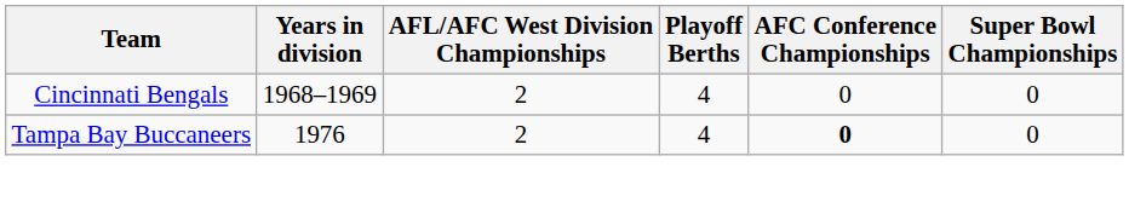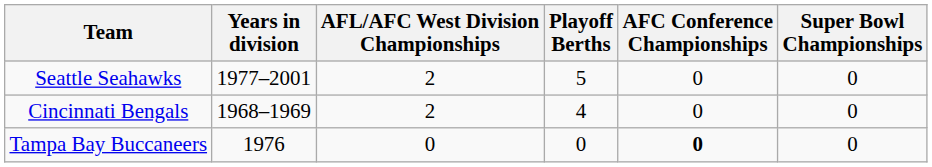 <table class="sortable wikitable">
 <tr>
 <th>Team</th>
 <th>Years in<br>division</th>
 <th>AFL/AFC West Division <br> Championships</th>
 <th>Playoff<br>Berths</th>
 <th>AFC Conference<br>Championships</th>
 <th>Super Bowl<br> Championships</th>
+</tr>
+<tr align="center">
+<td><a href='#'>Seattle Seahawks</a></td>
+<td>1977–2001</td>
+<td>2</td>
+<td>5</td>
+<td>0</td>
+<td>0</td>
 </tr>
 <tr align="center">
 <td><a href='#'>Cincinnati Bengals</a></td>
 <td>1968–1969</td>
 <td>2</td>
 <td>4</td>
 <td>0</td>
 <td>0</td>
 </tr>
 <tr align="center">
 <td><a href='#'>Tampa Bay Buccaneers</a></td>
 <td>1976</td>
-<td>2</td>
-<td>4</td>
+<td>0</td>
+<td>0</td>
 <td><strong>0</strong></td>
 <td>0</td>
 </tr>
 </table>
